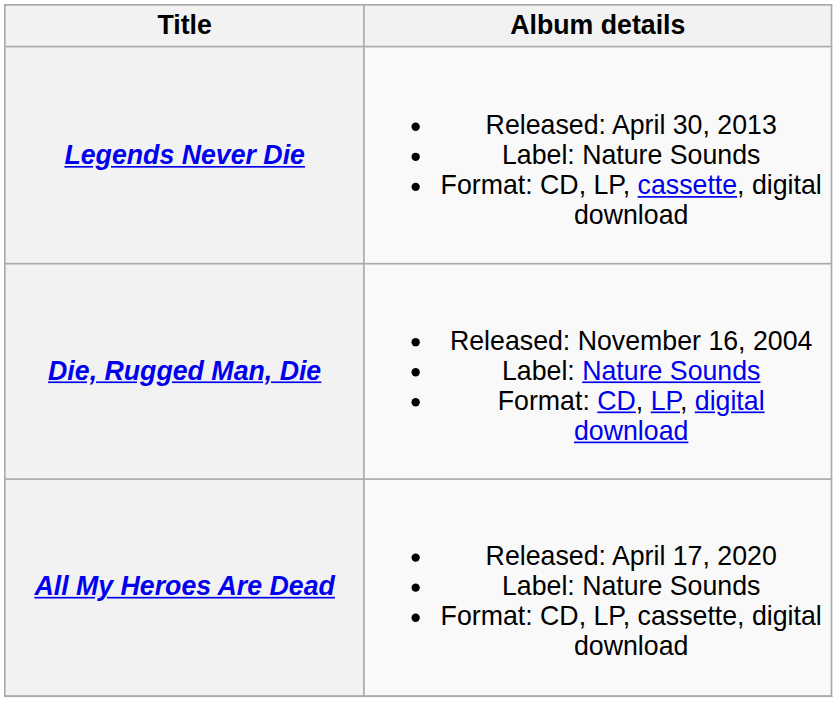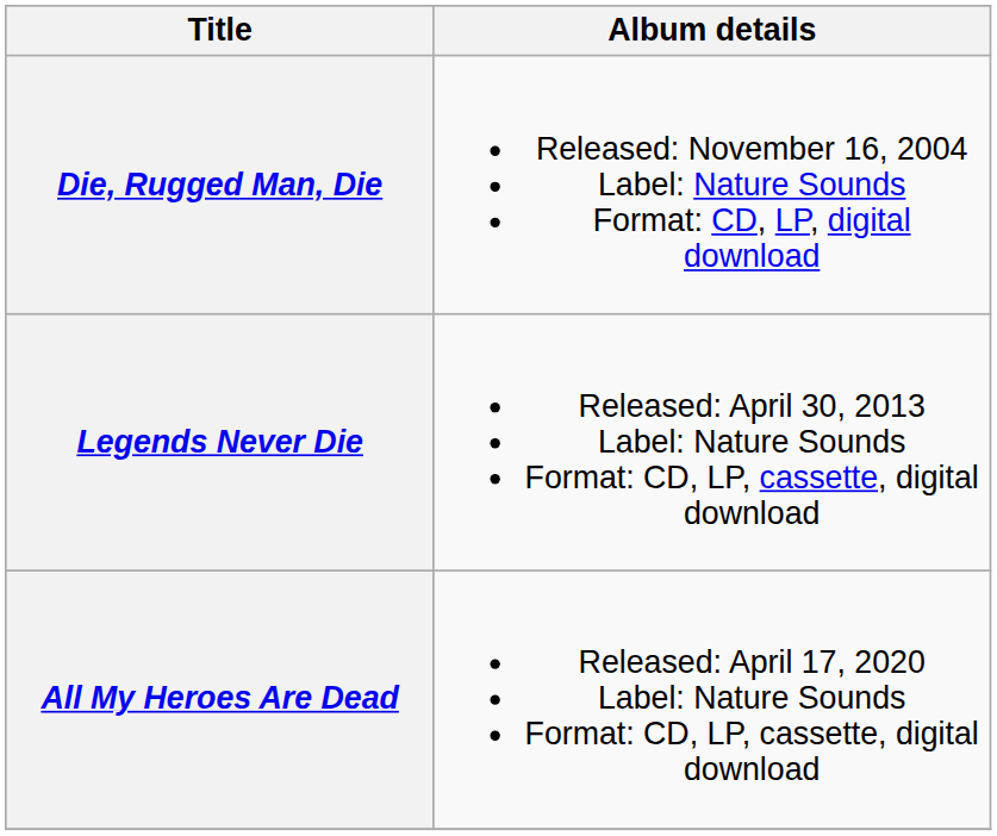 <table class="wikitable plainrowheaders" style="text-align:center;">
 <tr>
 <th scope="col" rowspan="1" style="width:13em;">Title</th>
 <th scope="col" rowspan="1" style="width:17em;">Album details</th>
 </tr>
 <tr>
+<th scope="row"><em><a href='#'>Die, Rugged Man, Die</a></em></th>
+<td><br><ul><li>Released: November 16, 2004</li><li>Label: <a href='#'>Nature Sounds</a></li><li>Format: <a href='#'>CD</a>, <a href='#'>LP</a>, <a href='#'>digital download</a></li></ul></td>
+</tr>
+<tr>
 <th scope="row"><em><a href='#'>Legends Never Die</a></em></th>
 <td><br><ul><li>Released: April 30, 2013</li><li>Label: Nature Sounds</li><li>Format: CD, LP, <a href='#'>cassette</a>, digital download</li></ul></td>
-</tr>
-<tr>
-<th scope="row"><em><a href='#'>Die, Rugged Man, Die</a></em></th>
-<td><br><ul><li>Released: November 16, 2004</li><li>Label: <a href='#'>Nature Sounds</a></li><li>Format: <a href='#'>CD</a>, <a href='#'>LP</a>, <a href='#'>digital download</a></li></ul></td>
 </tr>
 <tr>
 <th scope="row"><em><a href='#'>All My Heroes Are Dead</a></em></th>
 <td><br><ul><li>Released: April 17, 2020</li><li>Label: Nature Sounds</li><li>Format: CD, LP, cassette, digital download</li></ul></td>
 </tr>
 <tr>
 </tr>
 </table>
